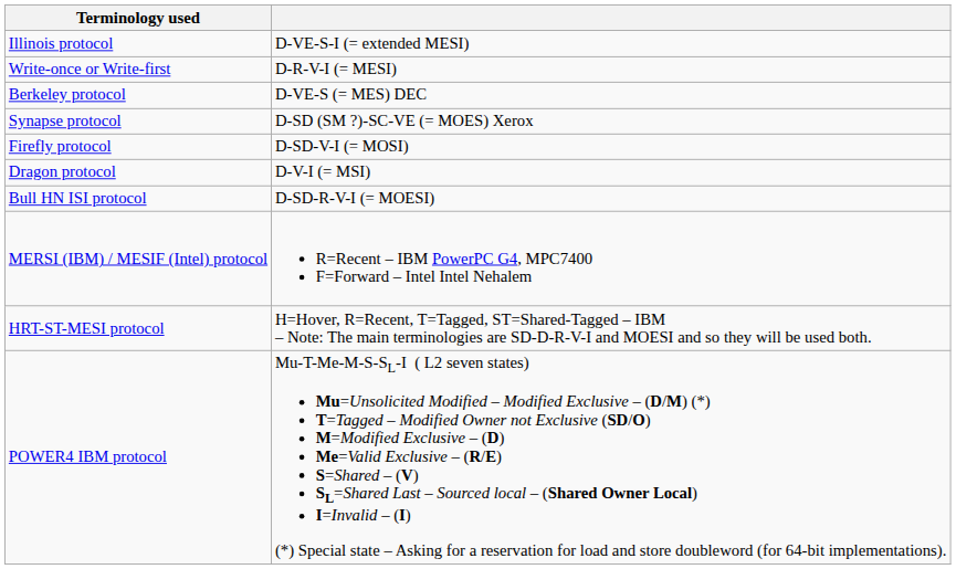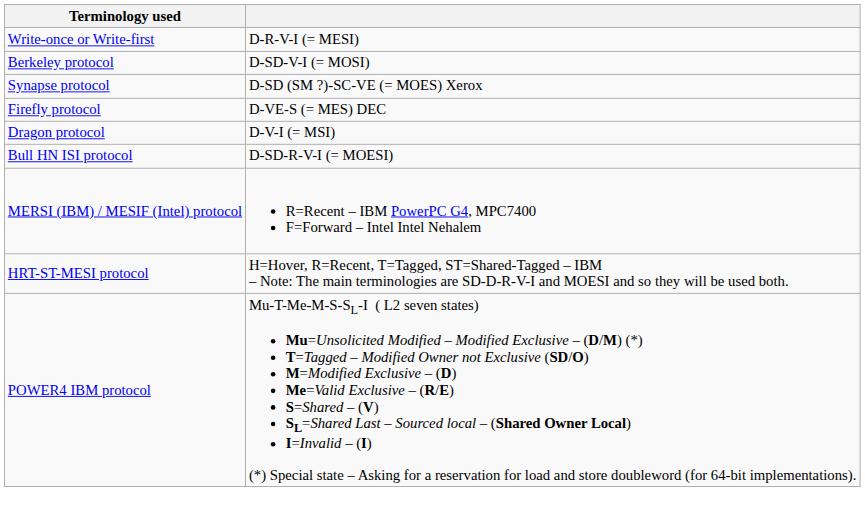 <table class="wikitable">
 <tr>
 <th>Terminology used</th>
 <th></th>
-</tr>
-<tr>
-<td><a href='#'>Illinois protocol</a></td>
-<td>D-VE-S-I (= extended MESI)</td>
 </tr>
 <tr>
 <td><a href='#'>Write-once or Write-first</a></td>
 <td>D-R-V-I (= MESI) </td>
 </tr>
 <tr>
 <td><a href='#'>Berkeley protocol</a></td>
-<td>D-VE-S (= MES) DEC</td>
+<td>D-SD-V-I (= MOSI)  </td>
 </tr>
 <tr>
 <td><a href='#'>Synapse protocol</a></td>
 <td>D-SD (SM ?)-SC-VE (= MOES) Xerox</td>
 </tr>
 <tr>
 <td><a href='#'>Firefly protocol</a></td>
-<td>D-SD-V-I (= MOSI)  </td>
+<td>D-VE-S (= MES) DEC</td>
 </tr>
 <tr>
 <td><a href='#'>Dragon protocol</a></td>
 <td>D-V-I (= MSI)    </td>
 </tr>
 <tr>
 <td><a href='#'>Bull HN ISI protocol</a></td>
 <td>D-SD-R-V-I (= MOESI)</td>
 </tr>
 <tr>
 <td><a href='#'>MERSI (IBM) / MESIF (Intel) protocol</a></td>
 <td><br><ul><li>R=Recent – IBM <a href='#'>PowerPC G4</a>, MPC7400</li><li>F=Forward – Intel Intel Nehalem</li></ul></td>
 </tr>
 <tr>
 <td><a href='#'>HRT-ST-MESI protocol</a></td>
 <td>H=Hover, R=Recent, T=Tagged, ST=Shared-Tagged – IBM<br>– Note: The main terminologies are SD-D-R-V-I and MOESI and so they will be used both.</td>
 </tr>
 <tr>
 <td><a href='#'>POWER4 IBM protocol</a></td>
 <td>Mu-T-Me-M-S-S<sub>L</sub>-I  ( L2 seven states)<br><ul><li><span><strong>Mu</strong></span>=<em>Unsolicited Modified – Modified Exclusive</em> – (<span><strong>D</strong></span>/<span><strong>M</strong></span>) (*)</li><li><span><strong>T</strong></span>=<em>Tagged – Modified Owner not Exclusive</em>  (<span><strong>SD</strong></span>/<span><strong>O</strong></span>)</li><li><span><strong>M</strong></span>=<em>Modified Exclusive</em> – (<span><strong>D</strong></span>)</li><li><span><strong>Me</strong></span>=<em>Valid Exclusive</em> – (<span><strong>R</strong></span>/<span><strong>E</strong></span>)</li><li><span><strong>S</strong></span>=<em>Shared</em> – (<span><strong>V</strong></span>)</li><li><span><strong>S<sub>L</sub></strong></span>=<em>Shared Last – Sourced local</em> – (<span><strong>Shared  Owner Local</strong></span>)</li><li><span><strong>I</strong></span>=<em>Invalid</em> – (<span><strong>I</strong></span>)</li></ul>(*) Special state – Asking for a reservation for load and store doubleword (for 64-bit implementations).</td>
 </tr>
 </table>
